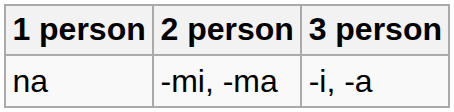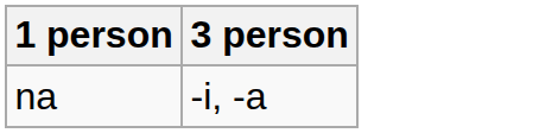 <table class="wikitable">
 <tr>
 <th>1 person</th>
-<th>2 person</th>
 <th>3 person</th>
 </tr>
 <tr>
 <td>na</td>
-<td>-mi, -ma</td>
 <td>-i, -a</td>
 </tr>
 </table>
